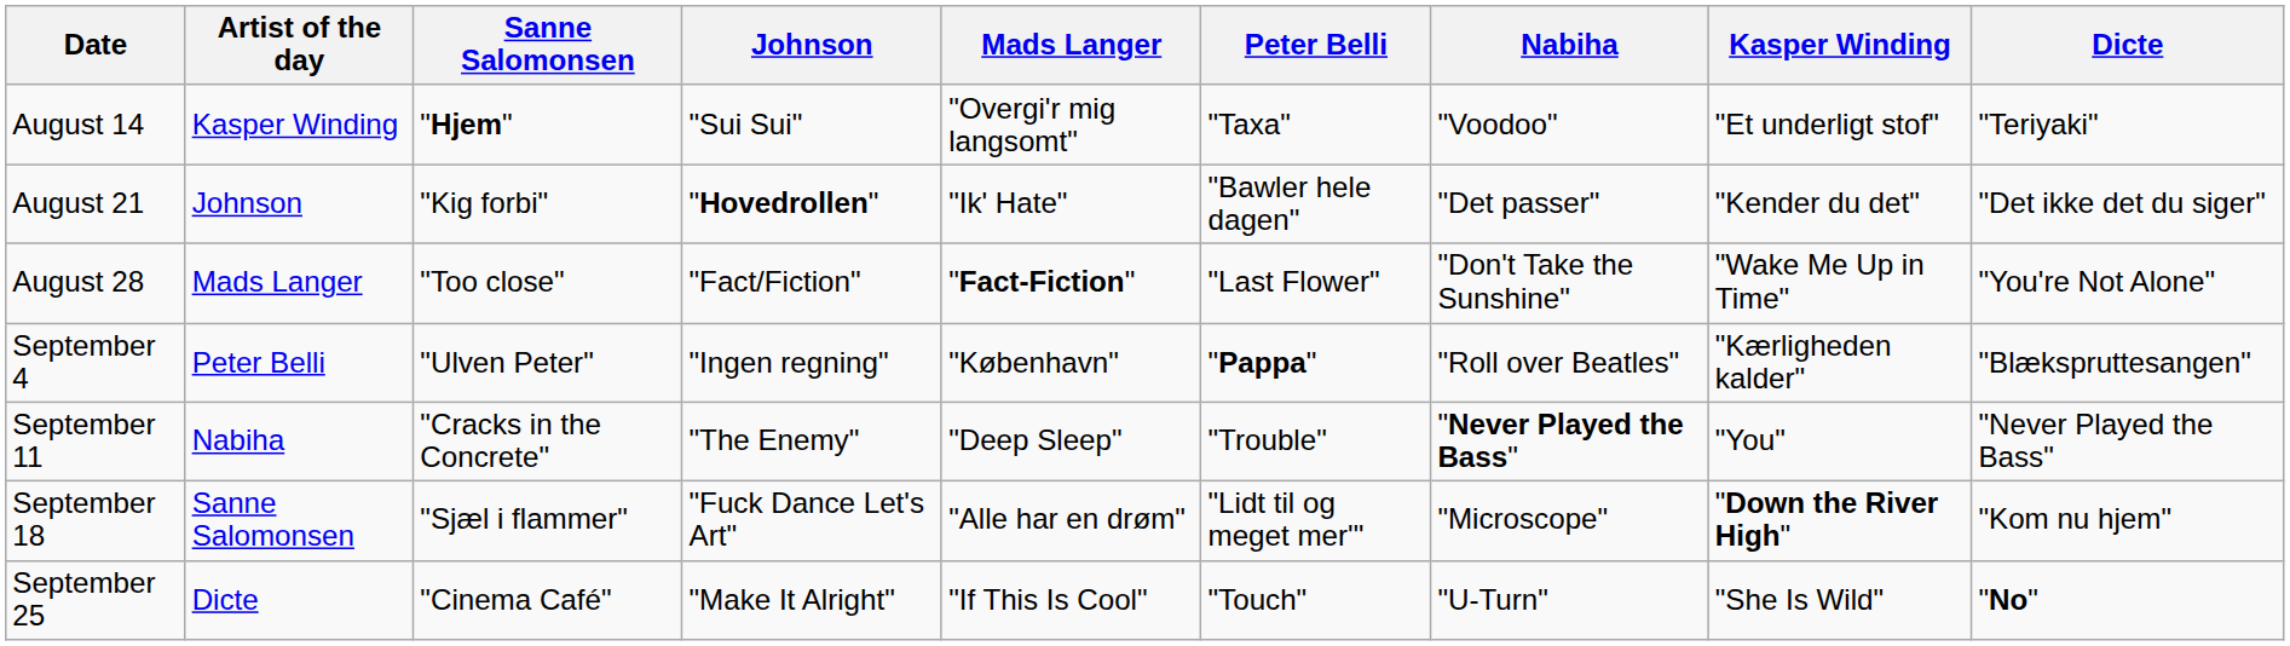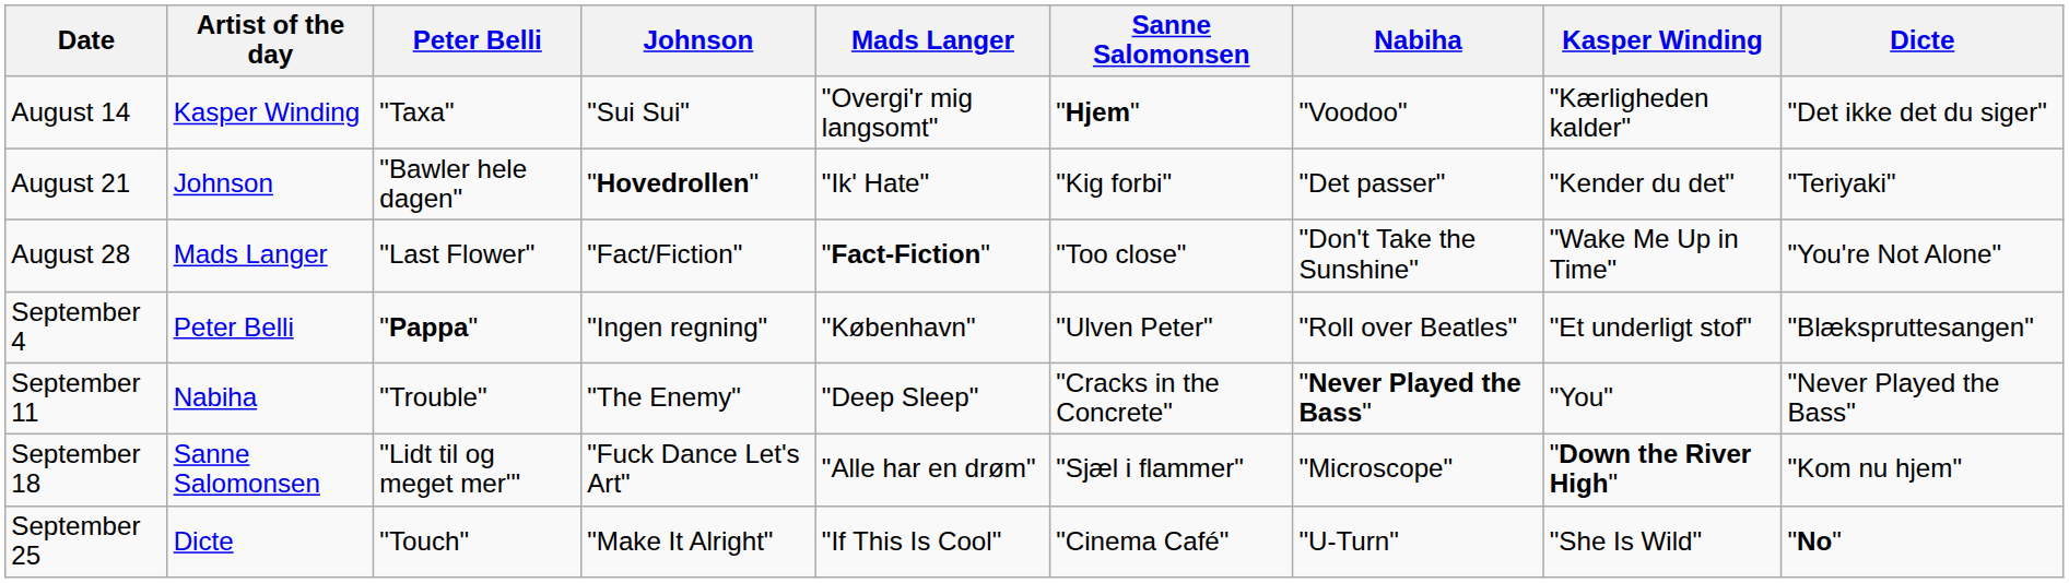 <table class="wikitable">
 <tr>
 <th>Date</th>
 <th>Artist of the day</th>
-<th><a href='#'>Sanne Salomonsen</a></th>
+<th><a href='#'>Peter Belli</a></th>
 <th><a href='#'>Johnson</a></th>
 <th><a href='#'>Mads Langer</a></th>
-<th><a href='#'>Peter Belli</a></th>
+<th><a href='#'>Sanne Salomonsen</a></th>
 <th><a href='#'>Nabiha</a></th>
 <th><a href='#'>Kasper Winding</a></th>
 <th><a href='#'>Dicte</a></th>
 </tr>
 <tr>
 <td>August 14</td>
 <td><a href='#'>Kasper Winding</a></td>
-<td>"<strong>Hjem</strong>"</td>
+<td>"Taxa"</td>
 <td>"Sui Sui"</td>
 <td>"Overgi'r mig langsomt"</td>
-<td>"Taxa"</td>
+<td>"<strong>Hjem</strong>"</td>
 <td>"Voodoo"</td>
-<td>"Et underligt stof"</td>
-<td>"Teriyaki"</td>
+<td>"Kærligheden kalder"</td>
+<td>"Det ikke det du siger"</td>
 </tr>
 <tr>
 <td>August 21</td>
 <td><a href='#'>Johnson</a></td>
-<td>"Kig forbi"</td>
+<td>"Bawler hele dagen"</td>
 <td>"<strong>Hovedrollen</strong>"</td>
 <td>"Ik' Hate"</td>
-<td>"Bawler hele dagen"</td>
+<td>"Kig forbi"</td>
 <td>"Det passer"</td>
 <td>"Kender du det"</td>
-<td>"Det ikke det du siger"</td>
+<td>"Teriyaki"</td>
 </tr>
 <tr>
 <td>August 28</td>
 <td><a href='#'>Mads Langer</a></td>
-<td>"Too close"</td>
+<td>"Last Flower"</td>
 <td>"Fact/Fiction"</td>
 <td>"<strong>Fact-Fiction</strong>"</td>
-<td>"Last Flower"</td>
+<td>"Too close"</td>
 <td>"Don't Take the Sunshine"</td>
 <td>"Wake Me Up in Time"</td>
 <td>"You're Not Alone"</td>
 </tr>
 <tr>
 <td>September 4</td>
 <td><a href='#'>Peter Belli</a></td>
-<td>"Ulven Peter"</td>
+<td>"<strong>Pappa</strong>"</td>
 <td>"Ingen regning"</td>
 <td>"København"</td>
-<td>"<strong>Pappa</strong>"</td>
+<td>"Ulven Peter"</td>
 <td>"Roll over Beatles"</td>
-<td>"Kærligheden kalder"</td>
+<td>"Et underligt stof"</td>
 <td>"Blækspruttesangen"</td>
 </tr>
 <tr>
 <td>September 11</td>
 <td><a href='#'>Nabiha</a></td>
-<td>"Cracks in the Concrete"</td>
+<td>"Trouble"</td>
 <td>"The Enemy"</td>
 <td>"Deep Sleep"</td>
-<td>"Trouble"</td>
+<td>"Cracks in the Concrete"</td>
 <td>"<strong>Never Played the Bass</strong>"</td>
 <td>"You"</td>
 <td>"Never Played the Bass"</td>
 </tr>
 <tr>
 <td>September 18</td>
 <td><a href='#'>Sanne Salomonsen</a></td>
-<td>"Sjæl i flammer"</td>
+<td>"Lidt til og meget mer'"</td>
 <td>"Fuck Dance Let's Art"</td>
 <td>"Alle har en drøm"</td>
-<td>"Lidt til og meget mer'"</td>
+<td>"Sjæl i flammer"</td>
 <td>"Microscope"</td>
 <td>"<strong>Down the River High</strong>"</td>
 <td>"Kom nu hjem"</td>
 </tr>
 <tr>
 <td>September 25</td>
 <td><a href='#'>Dicte</a></td>
-<td>"Cinema Café"</td>
+<td>"Touch"</td>
 <td>"Make It Alright"</td>
 <td>"If This Is Cool"</td>
-<td>"Touch"</td>
+<td>"Cinema Café"</td>
 <td>"U-Turn"</td>
 <td>"She Is Wild"</td>
 <td>"<strong>No</strong>"</td>
 </tr>
 </table>
